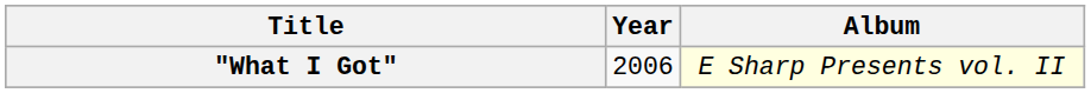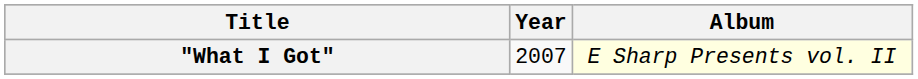 <table class="wikitable plainrowheaders" style="text-align:center;">
 <tr>
 <th style="text-align:center; width:300px;">Title</th>
 <th style="text-align:center;">Year</th>
 <th style="text-align:center; width:200px;">Album</th>
 </tr>
 <tr>
 <th scope="row">"What I Got"<br></th>
-<td>2006</td>
+<td>2007</td>
 <td style="background: lightyellow;"><em>E Sharp Presents vol. II</em></td>
 </tr>
 </table>
